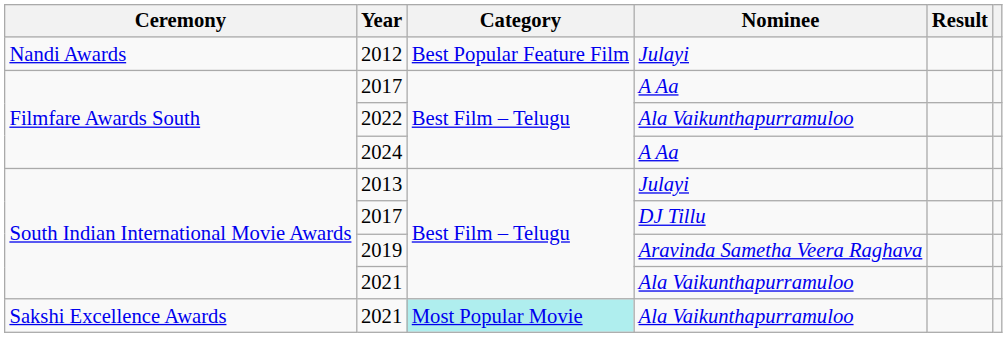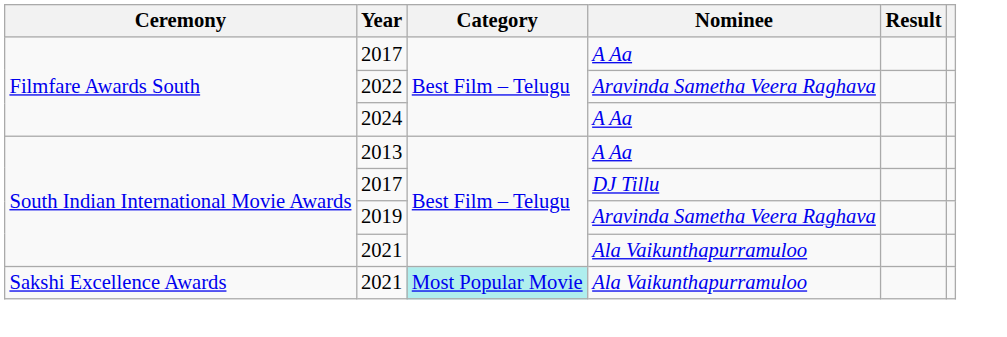 <table class="wikitable sortable">
 <tr>
 <th scope="col">Ceremony</th>
 <th scope="col">Year</th>
 <th scope="col">Category</th>
 <th scope="col">Nominee</th>
 <th scope="col">Result</th>
 <th class="unsortable" scope="col"></th>
-</tr>
-<tr>
-<td><a href='#'>Nandi Awards</a></td>
-<td>2012</td>
-<td><a href='#'>Best Popular Feature Film</a></td>
-<td><em><a href='#'>Julayi</a></em></td>
-<td></td>
-<td></td>
 </tr>
 <tr>
 <td rowspan="3"><a href='#'>Filmfare Awards South</a></td>
 <td>2017</td>
 <td rowspan="3"><a href='#'>Best Film – Telugu</a></td>
 <td><em><a href='#'>A Aa</a></em></td>
 <td></td>
 <td></td>
 </tr>
 <tr>
 <td>2022</td>
-<td><em><a href='#'>Ala Vaikunthapurramuloo</a></em></td>
+<td><em><a href='#'>Aravinda Sametha Veera Raghava</a></em></td>
 <td></td>
 <td></td>
 </tr>
 <tr>
 <td>2024</td>
 <td><em><a href='#'>A Aa</a></em></td>
 <td></td>
 <td></td>
 </tr>
 <tr>
 <td rowspan="4"><a href='#'>South Indian International Movie Awards</a></td>
 <td>2013</td>
 <td rowspan="4"><a href='#'>Best Film – Telugu</a></td>
-<td><em><a href='#'>Julayi</a></em></td>
+<td><em><a href='#'>A Aa</a></em></td>
 <td></td>
 <td></td>
 </tr>
 <tr>
 <td>2017</td>
 <td><em><a href='#'>DJ Tillu</a></em></td>
 <td></td>
 <td></td>
 </tr>
 <tr>
 <td>2019</td>
 <td><em><a href='#'>Aravinda Sametha Veera Raghava</a></em></td>
 <td></td>
 <td></td>
 </tr>
 <tr>
 <td>2021</td>
 <td><em><a href='#'>Ala Vaikunthapurramuloo</a></em></td>
 <td></td>
 <td></td>
 </tr>
 <tr>
 <td><a href='#'>Sakshi Excellence Awards</a></td>
 <td>2021</td>
 <td style="background: paleturquoise;"><a href='#'>Most Popular Movie</a></td>
 <td><em><a href='#'>Ala Vaikunthapurramuloo</a></em></td>
 <td></td>
 <td></td>
 </tr>
 </table>
